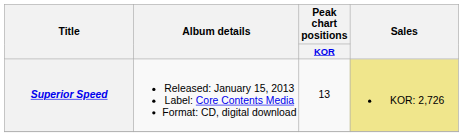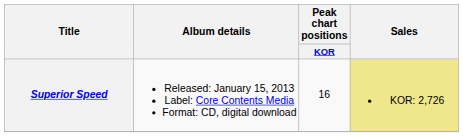 <table class="wikitable plainrowheaders" style="text-align:center;">
 <tr>
 <th scope="col" rowspan="2" style="width:12em;">Title</th>
 <th scope="col" rowspan="2">Album details</th>
 <th scope="col">Peak chart positions</th>
 <th scope="col" rowspan="2" style="width:10em;">Sales</th>
 </tr>
 <tr>
 <th scope="col" style="width:2.5em;font-size:90%;"><a href='#'>KOR</a><br></th>
 </tr>
 <tr>
 <th scope="row"><em><a href='#'>Superior Speed</a></em></th>
 <td><br><ul><li>Released: January 15, 2013</li><li>Label: <a href='#'>Core Contents Media</a></li><li>Format: CD, digital download</li></ul></td>
-<td>13</td>
+<td>16</td>
 <td style="background: khaki;"><br><ul><li>KOR: 2,726</li></ul></td>
 </tr>
 <tr>
 </tr>
 </table>
